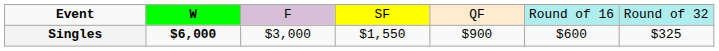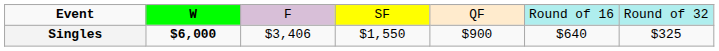 <table class=wikitable style=font-size:95%;text-align:center>
 <tr>
 <td style="width:130px"><strong>Event</strong></td>
 <td style="width:85px; background:lime"><strong>W</strong></td>
 <td style="width:85px; background:thistle">F</td>
 <td style="width:85px; background:#ffff00">SF</td>
 <td style="width:85px; background:#ffebcd">QF</td>
 <td style="width:85px; background:#afeeee">Round of 16</td>
 <td style="width:85px; background:#afeeee">Round of 32</td>
 </tr>
 <tr>
 <th style=background:#f3f3f3>Singles </th>
 <td><strong>$6,000</strong></td>
-<td>$3,000</td>
+<td>$3,406</td>
 <td>$1,550</td>
 <td>$900</td>
-<td>$600</td>
+<td>$640</td>
 <td>$325</td>
 </tr>
 </table>
